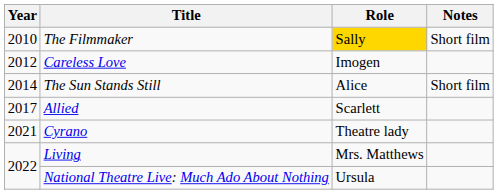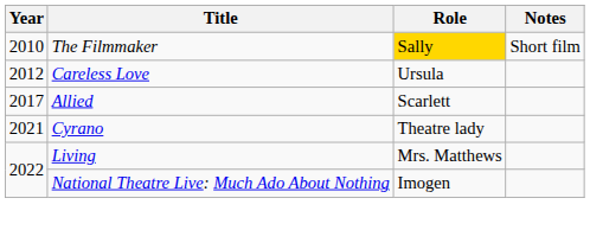 <table class="wikitable sortable">
 <tr>
 <th>Year</th>
 <th>Title</th>
 <th>Role</th>
 <th class="unsortable">Notes</th>
 </tr>
 <tr>
 <td>2010</td>
 <td><em>The Filmmaker</em></td>
 <td style="background: gold;">Sally</td>
 <td>Short film</td>
 </tr>
 <tr>
 <td>2012</td>
 <td><em><a href='#'>Careless Love</a></em></td>
-<td>Imogen</td>
+<td>Ursula</td>
 <td></td>
-</tr>
-<tr>
-<td>2014</td>
-<td><em>The Sun Stands Still</em></td>
-<td>Alice</td>
-<td>Short film</td>
 </tr>
 <tr>
 <td>2017</td>
 <td><em><a href='#'>Allied</a></em></td>
 <td>Scarlett</td>
 <td></td>
 </tr>
 <tr>
 <td>2021</td>
 <td><em><a href='#'>Cyrano</a></em></td>
 <td>Theatre lady</td>
 <td></td>
 </tr>
 <tr>
 <td rowspan=2>2022</td>
 <td><em><a href='#'>Living</a></em></td>
 <td>Mrs. Matthews</td>
 <td></td>
 </tr>
 <tr>
 <td><em><a href='#'>National Theatre Live</a>: <a href='#'>Much Ado About Nothing</a></em></td>
-<td>Ursula</td>
+<td>Imogen</td>
 <td></td>
 </tr>
 </table>
